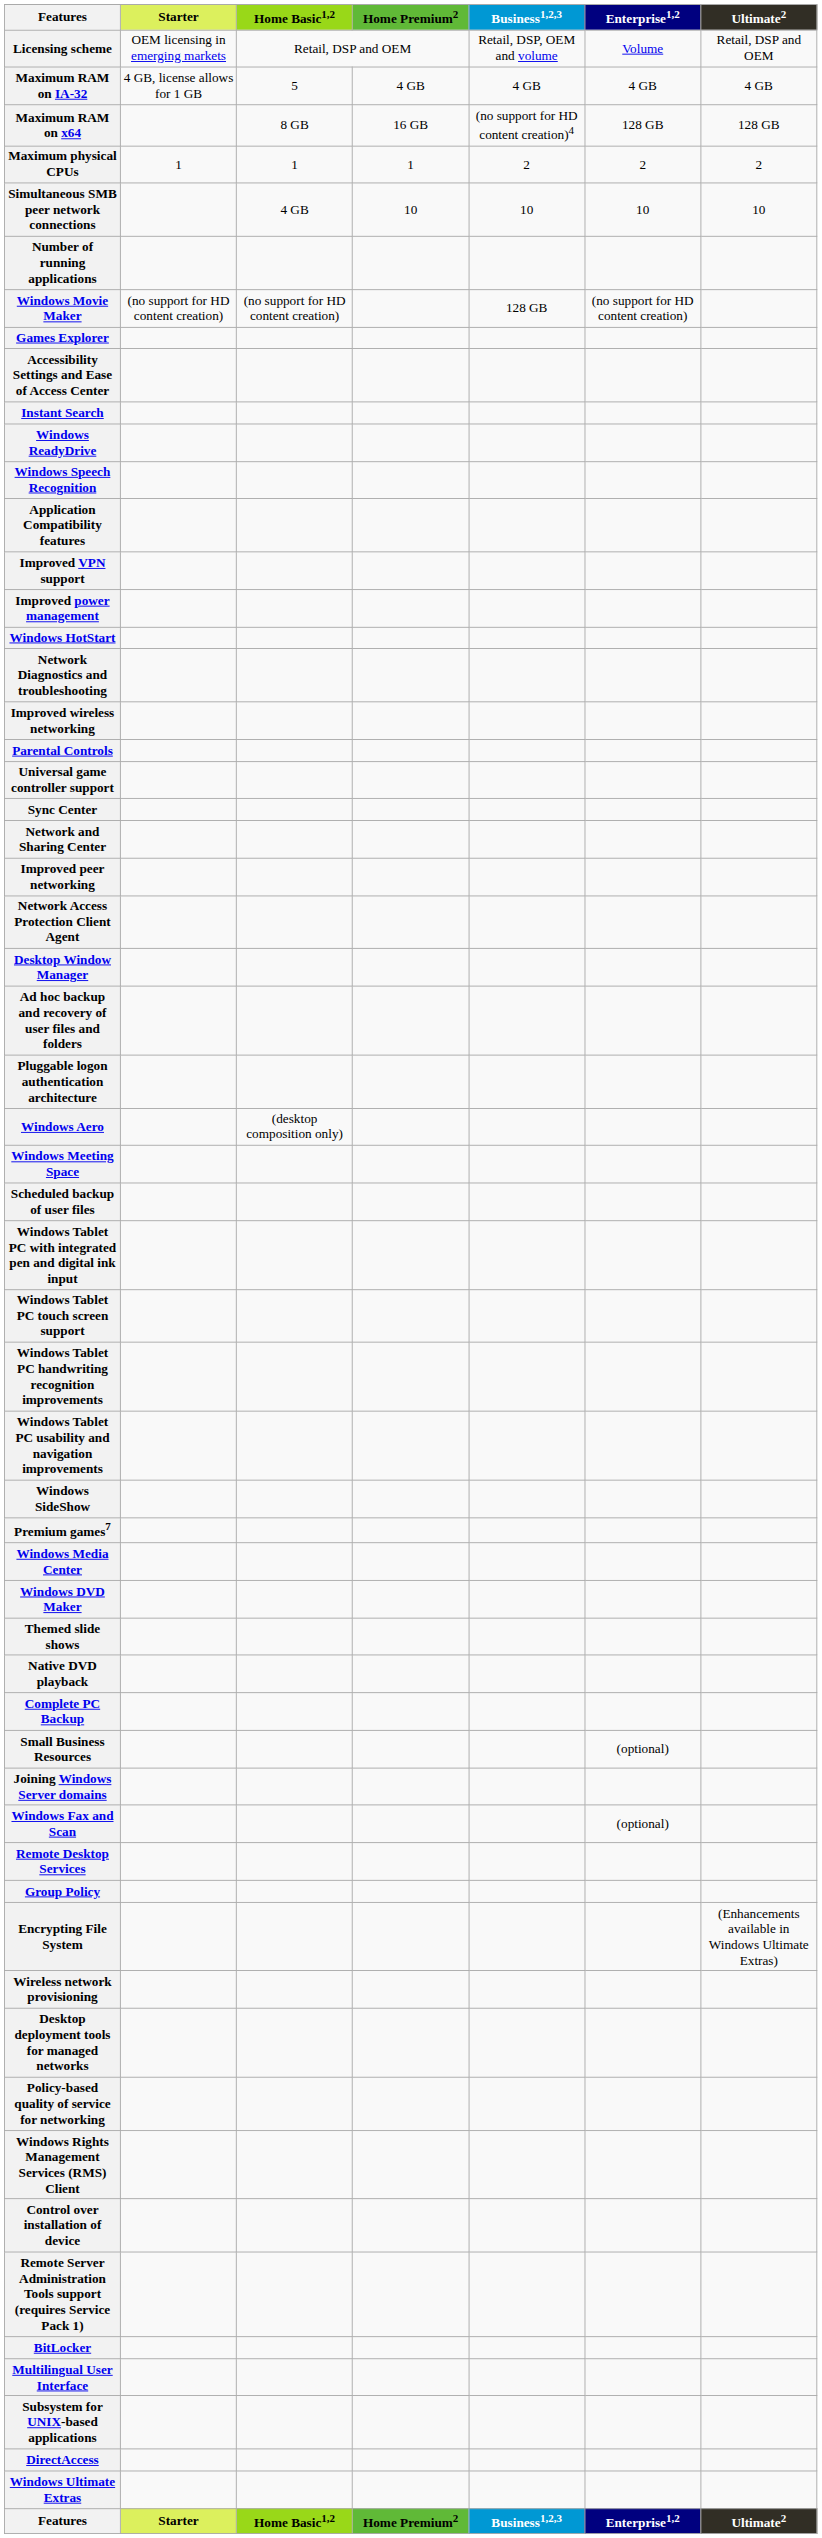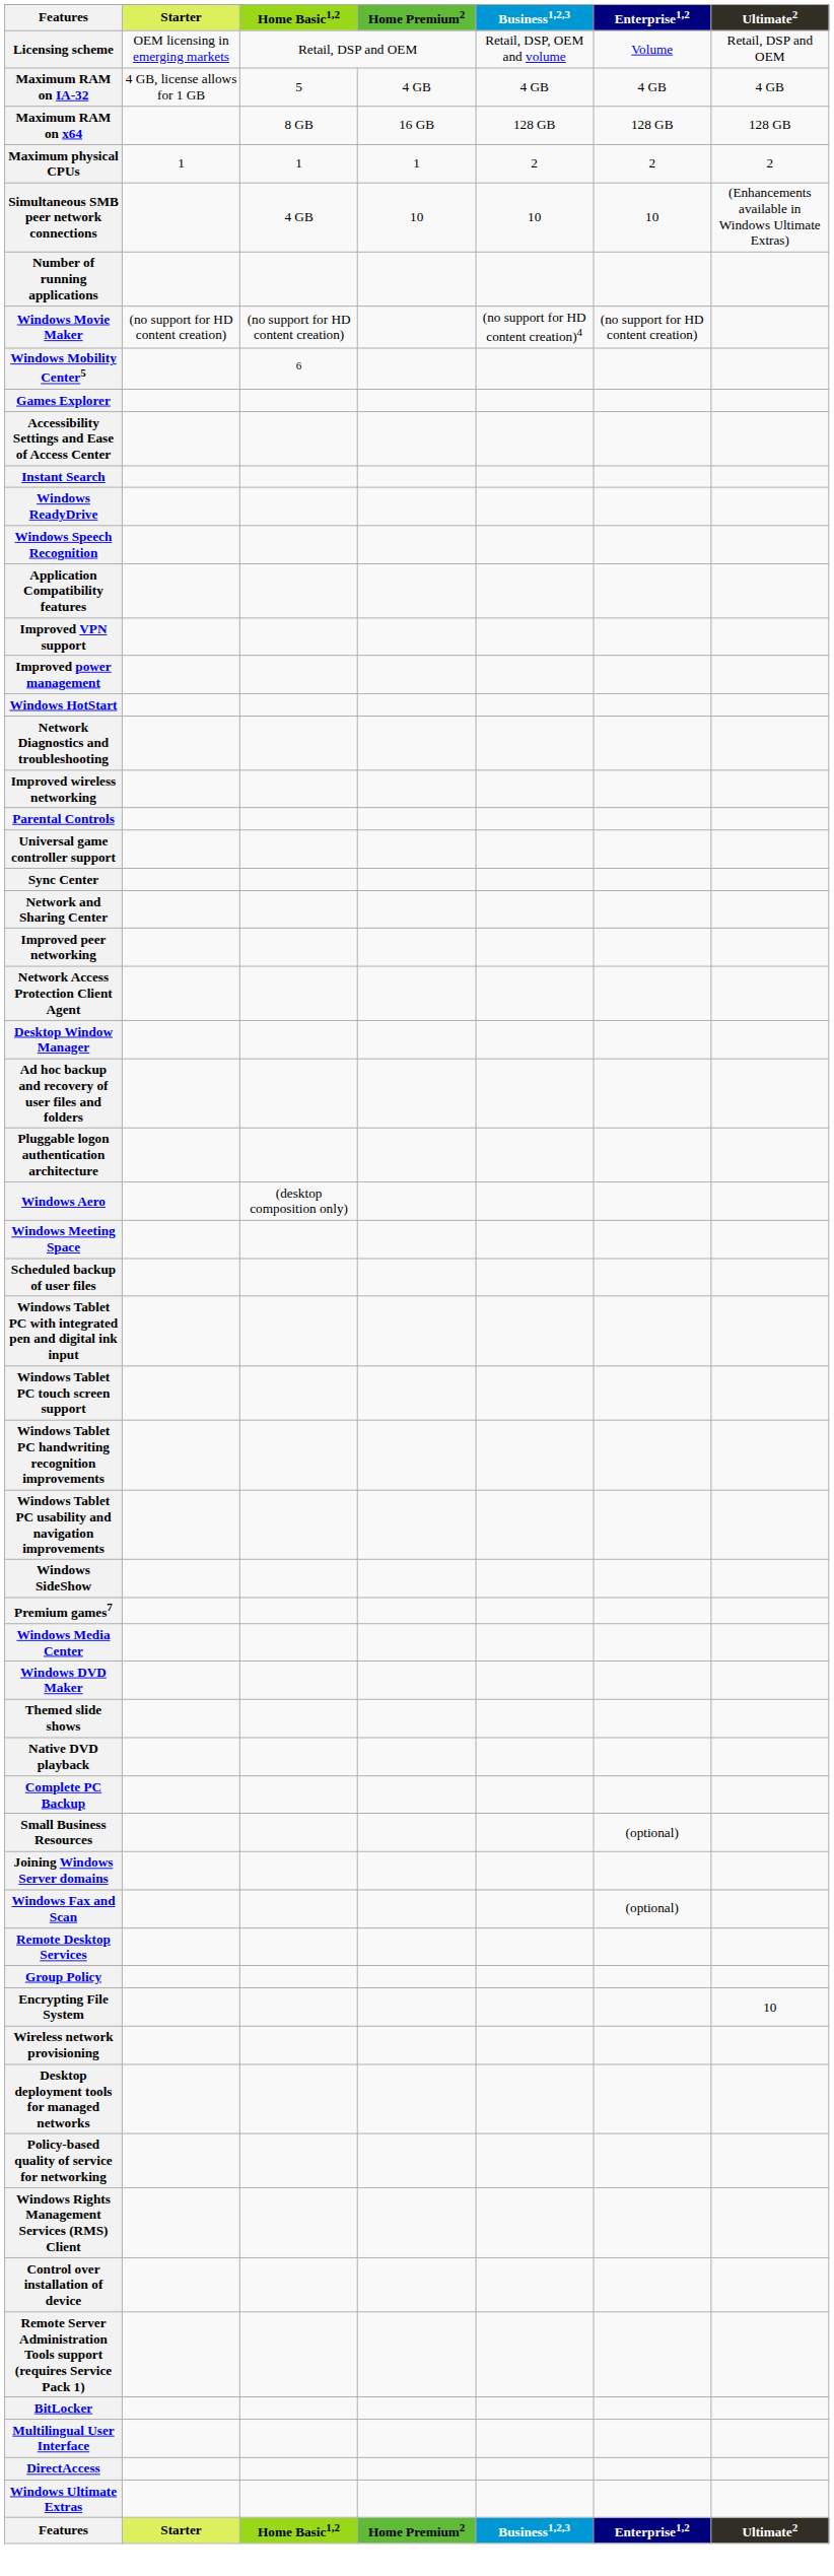 <table class="wikitable" style="font-size: 90%; text-align:center; vertical-align:middle; width:100%; table-layout:fixed;">
 <tr>
 </tr>
 <tr>
 <th scope="col">Features</th>
 <th scope="col" style="background:#dcf05d">Starter</th>
 <th scope="col" style="background:#99d818">Home Basic<sup>1,2</sup></th>
 <th scope="col" style="background:#60b937">Home Premium<sup>2</sup></th>
 <th scope="col" style="background:#0098d4; color:white">Business<sup>1,2,3</sup></th>
 <th scope="col" style="background:#00007f; color:white">Enterprise<sup>1,2</sup></th>
 <th scope="col" style="background:#312e25; color:white">Ultimate<sup>2</sup></th>
 </tr>
 <tr>
 <th scope="row">Licensing scheme</th>
 <td>OEM licensing in <a href='#'>emerging markets</a></td>
 <td colspan="2">Retail, DSP and OEM</td>
 <td>Retail, DSP, OEM and <a href='#'>volume</a></td>
 <td><a href='#'>Volume</a></td>
 <td>Retail, DSP and OEM</td>
 </tr>
 <tr>
 <th scope="row">Maximum RAM on <a href='#'>IA-32</a></th>
 <td>4 GB, license allows for 1 GB</td>
 <td>5</td>
 <td>4 GB</td>
 <td>4 GB</td>
 <td>4 GB</td>
 <td>4 GB</td>
 </tr>
 <tr>
 <th scope="row">Maximum RAM on <a href='#'>x64</a></th>
 <td></td>
 <td>8 GB</td>
 <td>16 GB</td>
-<td> (no support for HD content creation)<sup>4</sup></td>
+<td>128 GB</td>
 <td>128 GB</td>
 <td>128 GB</td>
 </tr>
 <tr>
 <th scope="row">Maximum physical CPUs</th>
 <td>1</td>
 <td>1</td>
 <td>1</td>
 <td>2</td>
 <td>2</td>
 <td>2</td>
 </tr>
 <tr>
 <th scope="row">Simultaneous SMB peer network connections</th>
 <td></td>
 <td>4 GB</td>
 <td>10</td>
 <td>10</td>
 <td>10</td>
-<td>10</td>
+<td> (Enhancements available in Windows Ultimate Extras)</td>
 </tr>
 <tr>
 <th scope="row">Number of running applications</th>
 <td></td>
 <td></td>
 <td></td>
 <td></td>
 <td></td>
 <td></td>
 </tr>
 <tr>
 <th scope="row"><a href='#'>Windows Movie Maker</a></th>
 <td> (no support for HD content creation)</td>
 <td> (no support for HD content creation)</td>
 <td></td>
-<td>128 GB</td>
+<td> (no support for HD content creation)<sup>4</sup></td>
 <td> (no support for HD content creation)</td>
+<td></td>
+</tr>
+<tr>
+<th scope="row"><a href='#'>Windows Mobility Center</a><sup>5</sup></th>
+<td></td>
+<td><sup>6</sup></td>
+<td></td>
+<td></td>
+<td></td>
 <td></td>
 </tr>
 <tr>
 <th scope="row"><a href='#'>Games Explorer</a></th>
 <td></td>
 <td></td>
 <td></td>
 <td></td>
 <td></td>
 <td></td>
 </tr>
 <tr>
 <th scope="row">Accessibility Settings and Ease of Access Center</th>
 <td></td>
 <td></td>
 <td></td>
 <td></td>
 <td></td>
 <td></td>
 </tr>
 <tr>
 <th scope="row"><a href='#'>Instant Search</a></th>
 <td></td>
 <td></td>
 <td></td>
 <td></td>
 <td></td>
 <td></td>
 </tr>
 <tr>
 <th scope="row"><a href='#'>Windows ReadyDrive</a></th>
 <td></td>
 <td></td>
 <td></td>
 <td></td>
 <td></td>
 <td></td>
 </tr>
 <tr>
 <th scope="row"><a href='#'>Windows Speech Recognition</a></th>
 <td></td>
 <td></td>
 <td></td>
 <td></td>
 <td></td>
 <td></td>
 </tr>
 <tr>
 <th scope="row">Application Compatibility features</th>
 <td></td>
 <td></td>
 <td></td>
 <td></td>
 <td></td>
 <td></td>
 </tr>
 <tr>
 <th scope="row">Improved <a href='#'>VPN</a> support</th>
 <td></td>
 <td></td>
 <td></td>
 <td></td>
 <td></td>
 <td></td>
 </tr>
 <tr>
 <th scope="row">Improved <a href='#'>power management</a></th>
 <td></td>
 <td></td>
 <td></td>
 <td></td>
 <td></td>
 <td></td>
 </tr>
 <tr>
 <th scope="row"><a href='#'>Windows HotStart</a></th>
 <td></td>
 <td></td>
 <td></td>
 <td></td>
 <td></td>
 <td></td>
 </tr>
 <tr>
 <th scope="row">Network Diagnostics and troubleshooting</th>
 <td></td>
 <td></td>
 <td></td>
 <td></td>
 <td></td>
 <td></td>
 </tr>
 <tr>
 <th scope="row">Improved wireless networking</th>
 <td></td>
 <td></td>
 <td></td>
 <td></td>
 <td></td>
 <td></td>
 </tr>
 <tr>
 <th scope="row"><a href='#'>Parental Controls</a></th>
 <td></td>
 <td></td>
 <td></td>
 <td></td>
 <td></td>
 <td></td>
 </tr>
 <tr>
 <th scope="row">Universal game controller support</th>
 <td></td>
 <td></td>
 <td></td>
 <td></td>
 <td></td>
 <td></td>
 </tr>
 <tr>
 <th scope="row">Sync Center</th>
 <td></td>
 <td></td>
 <td></td>
 <td></td>
 <td></td>
 <td></td>
 </tr>
 <tr>
 <th scope="row">Network and Sharing Center</th>
 <td></td>
 <td></td>
 <td></td>
 <td></td>
 <td></td>
 <td></td>
 </tr>
 <tr>
 <th scope="row">Improved peer networking</th>
 <td></td>
 <td></td>
 <td></td>
 <td></td>
 <td></td>
 <td></td>
 </tr>
 <tr>
 <th scope="row">Network Access Protection Client Agent</th>
 <td></td>
 <td></td>
 <td></td>
 <td></td>
 <td></td>
 <td></td>
 </tr>
 <tr>
 <th scope="row"><a href='#'>Desktop Window Manager</a></th>
 <td></td>
 <td></td>
 <td></td>
 <td></td>
 <td></td>
 <td></td>
 </tr>
 <tr>
 <th scope="row">Ad hoc backup and recovery of user files and folders</th>
 <td></td>
 <td></td>
 <td></td>
 <td></td>
 <td></td>
 <td></td>
 </tr>
 <tr>
 <th scope="row">Pluggable logon authentication architecture</th>
 <td></td>
 <td></td>
 <td></td>
 <td></td>
 <td></td>
 <td></td>
 </tr>
 <tr>
 <th scope="row"><a href='#'>Windows Aero</a></th>
 <td></td>
 <td> (desktop composition only)</td>
 <td></td>
 <td></td>
 <td></td>
 <td></td>
 </tr>
 <tr>
 <th scope="row"><a href='#'>Windows Meeting Space</a></th>
 <td></td>
 <td></td>
 <td></td>
 <td></td>
 <td></td>
 <td></td>
 </tr>
 <tr>
 <th scope="row">Scheduled backup of user files</th>
 <td></td>
 <td></td>
 <td></td>
 <td></td>
 <td></td>
 <td></td>
 </tr>
 <tr>
 <th scope="row">Windows Tablet PC with integrated pen and digital ink input</th>
 <td></td>
 <td></td>
 <td></td>
 <td></td>
 <td></td>
 <td></td>
 </tr>
 <tr>
 <th scope="row">Windows Tablet PC touch screen support</th>
 <td></td>
 <td></td>
 <td></td>
 <td></td>
 <td></td>
 <td></td>
 </tr>
 <tr>
 <th scope="row">Windows Tablet PC handwriting recognition improvements</th>
 <td></td>
 <td></td>
 <td></td>
 <td></td>
 <td></td>
 <td></td>
 </tr>
 <tr>
 <th scope="row">Windows Tablet PC usability and navigation improvements</th>
 <td></td>
 <td></td>
 <td></td>
 <td></td>
 <td></td>
 <td></td>
 </tr>
 <tr>
 <th scope="row">Windows SideShow</th>
 <td></td>
 <td></td>
 <td></td>
 <td></td>
 <td></td>
 <td></td>
 </tr>
 <tr>
 <th scope="row">Premium games<sup>7</sup></th>
 <td></td>
 <td></td>
 <td></td>
 <td></td>
 <td></td>
 <td></td>
 </tr>
 <tr>
 <th scope="row"><a href='#'>Windows Media Center</a></th>
 <td></td>
 <td></td>
 <td></td>
 <td></td>
 <td></td>
 <td></td>
 </tr>
 <tr>
 <th scope="row"><a href='#'>Windows DVD Maker</a></th>
 <td></td>
 <td></td>
 <td></td>
 <td></td>
 <td></td>
 <td></td>
 </tr>
 <tr>
 <th scope="row">Themed slide shows</th>
 <td></td>
 <td></td>
 <td></td>
 <td></td>
 <td></td>
 <td></td>
 </tr>
 <tr>
 <th scope="row">Native DVD playback</th>
 <td></td>
 <td></td>
 <td></td>
 <td></td>
 <td></td>
 <td></td>
 </tr>
 <tr>
 <th scope="row"><a href='#'>Complete PC Backup</a></th>
 <td></td>
 <td></td>
 <td></td>
 <td></td>
 <td></td>
 <td></td>
 </tr>
 <tr>
 <th scope="row">Small Business Resources</th>
 <td></td>
 <td></td>
 <td></td>
 <td></td>
 <td> (optional)</td>
 <td></td>
 </tr>
 <tr>
 <th scope="row">Joining <a href='#'>Windows Server domains</a></th>
 <td></td>
 <td></td>
 <td></td>
 <td></td>
 <td></td>
 <td></td>
 </tr>
 <tr>
 <th scope="row"><a href='#'>Windows Fax and Scan</a></th>
 <td></td>
 <td></td>
 <td></td>
 <td></td>
 <td> (optional)</td>
 <td></td>
 </tr>
 <tr>
 <th scope="row"><a href='#'>Remote Desktop Services</a></th>
 <td></td>
 <td></td>
 <td></td>
 <td></td>
 <td></td>
 <td></td>
 </tr>
 <tr>
 <th scope="row"><a href='#'>Group Policy</a></th>
 <td></td>
 <td></td>
 <td></td>
 <td></td>
 <td></td>
 <td></td>
 </tr>
 <tr>
 <th scope="row">Encrypting File System</th>
 <td></td>
 <td></td>
 <td></td>
 <td></td>
 <td></td>
-<td> (Enhancements available in Windows Ultimate Extras)</td>
+<td>10</td>
 </tr>
 <tr>
 <th scope="row">Wireless network provisioning</th>
 <td></td>
 <td></td>
 <td></td>
 <td></td>
 <td></td>
 <td></td>
 </tr>
 <tr>
 <th scope="row">Desktop deployment tools for managed networks</th>
 <td></td>
 <td></td>
 <td></td>
 <td></td>
 <td></td>
 <td></td>
 </tr>
 <tr>
 <th scope="row">Policy-based quality of service for networking</th>
 <td></td>
 <td></td>
 <td></td>
 <td></td>
 <td></td>
 <td></td>
 </tr>
 <tr>
 <th scope="row">Windows Rights Management Services (RMS) Client</th>
 <td></td>
 <td></td>
 <td></td>
 <td></td>
 <td></td>
 <td></td>
 </tr>
 <tr>
 <th scope="row">Control over installation of device</th>
 <td></td>
 <td></td>
 <td></td>
 <td></td>
 <td></td>
 <td></td>
 </tr>
 <tr>
 <th scope="row">Remote Server Administration Tools support (requires Service Pack 1)</th>
 <td></td>
 <td></td>
 <td></td>
 <td></td>
 <td></td>
 <td></td>
 </tr>
 <tr>
 <th scope="row"><a href='#'>BitLocker</a></th>
 <td></td>
 <td></td>
 <td></td>
 <td></td>
 <td></td>
 <td></td>
 </tr>
 <tr>
 <th scope="row"><a href='#'>Multilingual User Interface</a></th>
 <td></td>
 <td></td>
 <td></td>
 <td></td>
 <td></td>
 <td></td>
 </tr>
 <tr>
-<th scope="row">Subsystem for <a href='#'>UNIX</a>-based applications</th>
-<td></td>
-<td></td>
-<td></td>
-<td></td>
-<td></td>
-<td></td>
-</tr>
-<tr>
 <th scope="row"><a href='#'>DirectAccess</a></th>
 <td></td>
 <td></td>
 <td></td>
 <td></td>
 <td></td>
 <td></td>
 </tr>
 <tr>
 <th scope="row"><a href='#'>Windows Ultimate Extras</a></th>
 <td></td>
 <td></td>
 <td></td>
 <td></td>
 <td></td>
 <td></td>
 </tr>
 <tr>
 <th scope="col">Features</th>
 <th scope="col" style="background:#dcf05d">Starter</th>
 <th scope="col" style="background:#99d818">Home Basic<sup>1,2</sup></th>
 <th scope="col" style="background:#60b937">Home Premium<sup>2</sup></th>
 <th scope="col" style="background:#0098d4; color:white">Business<sup>1,2,3</sup></th>
 <th scope="col" style="background:#00007f; color:white">Enterprise<sup>1,2</sup></th>
 <th scope="col" style="background:#312e25; color:white">Ultimate<sup>2</sup></th>
 </tr>
 </table>
